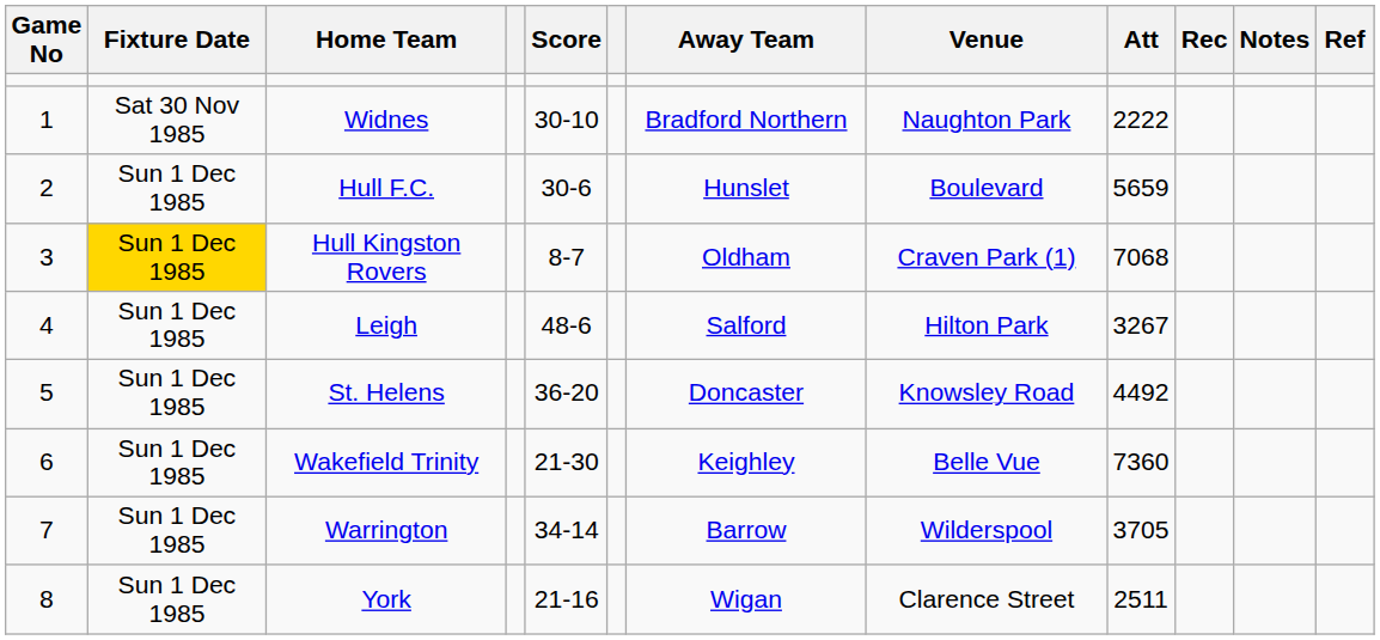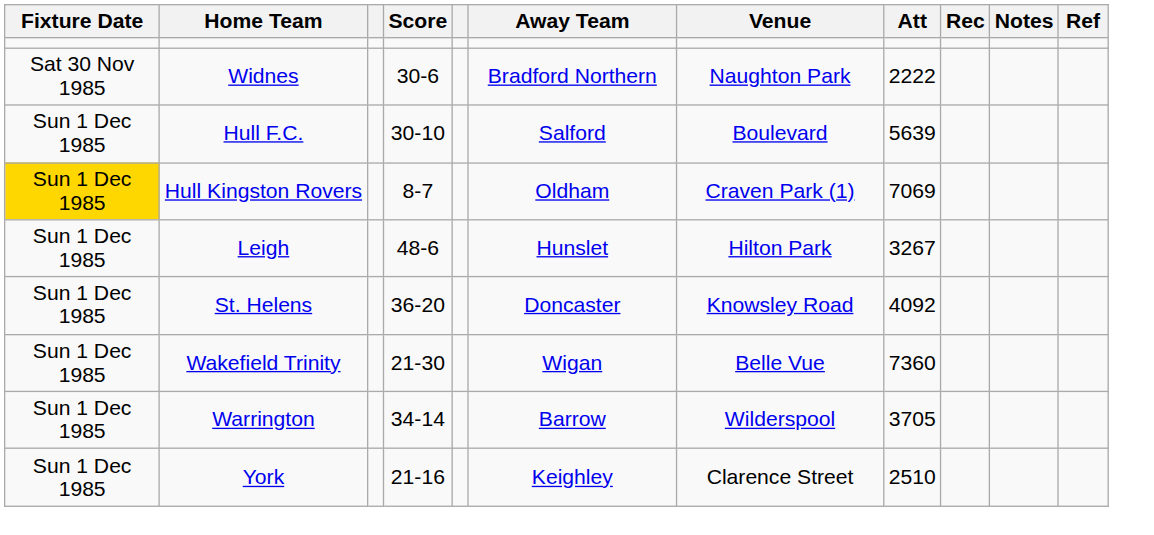 <table class="wikitable" style="text-align:center;">
 <tr>
-<th width=10 abbr="No">Game No</th>
 <th width=110 abbr="Date">Fixture Date</th>
 <th width=150 abbr="Home Team">Home Team</th>
 <th width=5 abbr="space"></th>
 <th width=20 abbr="Score">Score</th>
 <th width=5 abbr="space"></th>
 <th width=150 abbr="Away Team">Away Team</th>
 <th width=150 abbr="Venue">Venue</th>
 <th width=30 abbr="Att">Att</th>
 <th width=30 abbr="Rec">Rec</th>
 <th width=20 abbr="Notes">Notes</th>
 <th width=30 abbr="Ref">Ref</th>
 </tr>
 <tr>
 <td></td>
 <td></td>
 <td></td>
 <td></td>
 <td></td>
 <td></td>
 <td></td>
 <td></td>
 <td></td>
 <td></td>
 <td></td>
-<td></td>
 </tr>
 <tr>
-<td>1</td>
 <td>Sat 30 Nov 1985</td>
 <td><a href='#'>Widnes</a></td>
 <td></td>
-<td>30-10</td>
+<td>30-6</td>
 <td></td>
 <td><a href='#'>Bradford Northern</a></td>
 <td><a href='#'>Naughton Park</a></td>
 <td>2222</td>
 <td></td>
 <td></td>
 <td></td>
 </tr>
 <tr>
-<td>2</td>
 <td>Sun 1 Dec 1985</td>
 <td><a href='#'>Hull F.C.</a></td>
 <td></td>
-<td>30-6</td>
+<td>30-10</td>
 <td></td>
-<td><a href='#'>Hunslet</a></td>
+<td><a href='#'>Salford</a></td>
 <td><a href='#'>Boulevard</a></td>
-<td>5659</td>
+<td>5639</td>
 <td></td>
 <td></td>
 <td></td>
 </tr>
 <tr>
-<td>3</td>
 <td style="background: gold;">Sun 1 Dec 1985</td>
 <td><a href='#'>Hull Kingston Rovers</a></td>
 <td></td>
 <td>8-7</td>
 <td></td>
 <td><a href='#'>Oldham</a></td>
 <td><a href='#'>Craven Park (1)</a></td>
-<td>7068</td>
+<td>7069</td>
 <td></td>
 <td></td>
 <td></td>
 </tr>
 <tr>
-<td>4</td>
 <td>Sun 1 Dec 1985</td>
 <td><a href='#'>Leigh</a></td>
 <td></td>
 <td>48-6</td>
 <td></td>
-<td><a href='#'>Salford</a></td>
+<td><a href='#'>Hunslet</a></td>
 <td><a href='#'>Hilton Park</a></td>
 <td>3267</td>
 <td></td>
 <td></td>
 <td></td>
 </tr>
 <tr>
-<td>5</td>
 <td>Sun 1 Dec 1985</td>
 <td><a href='#'>St. Helens</a></td>
 <td></td>
 <td>36-20</td>
 <td></td>
 <td><a href='#'>Doncaster</a></td>
 <td><a href='#'>Knowsley Road</a></td>
-<td>4492</td>
+<td>4092</td>
 <td></td>
 <td></td>
 <td></td>
 </tr>
 <tr>
-<td>6</td>
 <td>Sun 1 Dec 1985</td>
 <td><a href='#'>Wakefield Trinity</a></td>
 <td></td>
 <td>21-30</td>
 <td></td>
-<td><a href='#'>Keighley</a></td>
+<td><a href='#'>Wigan</a></td>
 <td><a href='#'>Belle Vue</a></td>
 <td>7360</td>
 <td></td>
 <td></td>
 <td></td>
 </tr>
 <tr>
-<td>7</td>
 <td>Sun 1 Dec 1985</td>
 <td><a href='#'>Warrington</a></td>
 <td></td>
 <td>34-14</td>
 <td></td>
 <td><a href='#'>Barrow</a></td>
 <td><a href='#'>Wilderspool</a></td>
 <td>3705</td>
 <td></td>
 <td></td>
 <td></td>
 </tr>
 <tr>
-<td>8</td>
 <td>Sun 1 Dec 1985</td>
 <td><a href='#'>York</a></td>
 <td></td>
 <td>21-16</td>
 <td></td>
-<td><a href='#'>Wigan</a></td>
+<td><a href='#'>Keighley</a></td>
 <td>Clarence Street</td>
-<td>2511</td>
+<td>2510</td>
 <td></td>
 <td></td>
 <td></td>
 </tr>
 </table>
